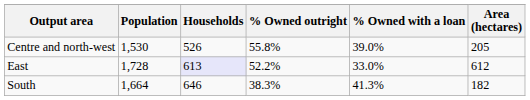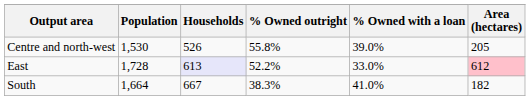 <table class="wikitable">
 <tr>
 </tr>
 <tr>
 <th>Output area</th>
 <th>Population</th>
 <th>Households</th>
 <th>% Owned outright</th>
 <th>% Owned with a loan</th>
 <th>Area<br>(hectares)</th>
 </tr>
 <tr>
 <td>Centre and north-west</td>
 <td>1,530</td>
 <td>526</td>
 <td>55.8%</td>
 <td>39.0%</td>
 <td>205</td>
 </tr>
 <tr>
 <td>East</td>
 <td>1,728</td>
 <td style="background: lavender;">613</td>
 <td>52.2%</td>
 <td>33.0%</td>
-<td>612</td>
+<td style="background: pink;">612</td>
 </tr>
 <tr>
 <td>South</td>
 <td>1,664</td>
-<td>646</td>
+<td>667</td>
 <td>38.3%</td>
-<td>41.3%</td>
+<td>41.0%</td>
 <td>182</td>
 </tr>
 </table>
